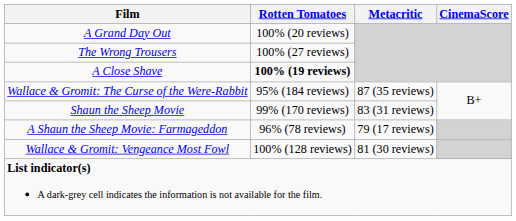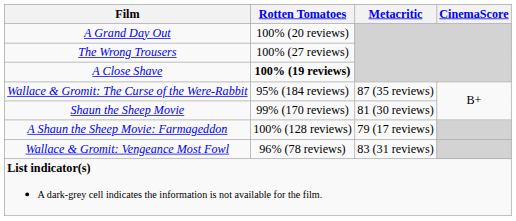 <table class="wikitable" style="text-align: center;">
 <tr>
 <th>Film</th>
 <th><a href='#'>Rotten Tomatoes</a></th>
 <th><a href='#'>Metacritic</a></th>
 <th><a href='#'>CinemaScore</a></th>
 </tr>
 <tr>
 <td><em><a href='#'>A Grand Day Out</a></em></td>
 <td>100% (20 reviews)</td>
 <td colspan="3" rowspan="3" style="background:#d3d3d3;"></td>
 </tr>
 <tr>
 <td><em><a href='#'>The Wrong Trousers</a></em></td>
 <td>100% (27 reviews)</td>
 </tr>
 <tr>
 <td><em><a href='#'>A Close Shave</a></em></td>
 <td><strong>100% (19 reviews)</strong></td>
 </tr>
 <tr>
 <td><em><a href='#'>Wallace & Gromit: The Curse of the Were-Rabbit</a></em></td>
 <td>95% (184 reviews)</td>
 <td>87 (35 reviews)</td>
 <td rowspan="2">B+</td>
 </tr>
 <tr>
 <td><em><a href='#'>Shaun the Sheep Movie</a></em></td>
 <td>99% (170 reviews)</td>
-<td>83 (31 reviews)</td>
+<td>81 (30 reviews)</td>
 </tr>
 <tr>
 <td><em><a href='#'>A Shaun the Sheep Movie: Farmageddon</a></em></td>
-<td>96% (78 reviews)</td>
+<td>100% (128 reviews)</td>
 <td>79 (17 reviews)</td>
 <td style="background:#d3d3d3;"></td>
 </tr>
 <tr>
 <td><em><a href='#'>Wallace & Gromit: Vengeance Most Fowl</a></em></td>
-<td>100% (128 reviews)</td>
-<td>81 (30 reviews)</td>
+<td>96% (78 reviews)</td>
+<td>83 (31 reviews)</td>
 <td style="background:#d3d3d3;"></td>
 </tr>
 <tr>
 <td colspan="6" style="text-align:left;"><strong>List indicator(s)</strong><br><ul><li><small>A dark-grey cell indicates the information is not available for the film.</small></li></ul></td>
 </tr>
 </table>
